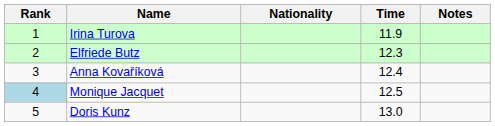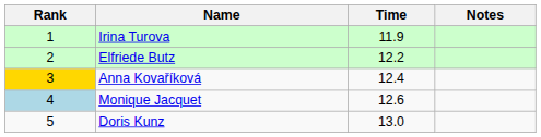 <table class="wikitable sortable" style="text-align:center;width: 50%">
 <tr>
 <th>Rank</th>
 <th>Name</th>
-<th>Nationality</th>
 <th>Time</th>
 <th>Notes</th>
 </tr>
 <tr bgcolor=ccffcc>
 <td>1</td>
 <td align=left><a href='#'>Irina Turova</a></td>
-<td align=left></td>
 <td>11.9</td>
 <td></td>
 </tr>
 <tr bgcolor=ccffcc>
 <td>2</td>
 <td align=left><a href='#'>Elfriede Butz</a></td>
-<td align=left></td>
-<td>12.3</td>
+<td>12.2</td>
 <td></td>
 </tr>
 <tr>
-<td>3</td>
+<td style="background: gold;">3</td>
 <td align=left><a href='#'>Anna Kovaříková</a></td>
-<td align=left></td>
 <td>12.4</td>
 <td></td>
 </tr>
 <tr>
 <td style="background: lightblue;">4</td>
 <td align=left><a href='#'>Monique Jacquet</a></td>
-<td align=left></td>
-<td>12.5</td>
+<td>12.6</td>
 <td></td>
 </tr>
 <tr>
 <td>5</td>
 <td align=left><a href='#'>Doris Kunz</a></td>
-<td align=left></td>
 <td>13.0</td>
 <td></td>
 </tr>
 </table>
